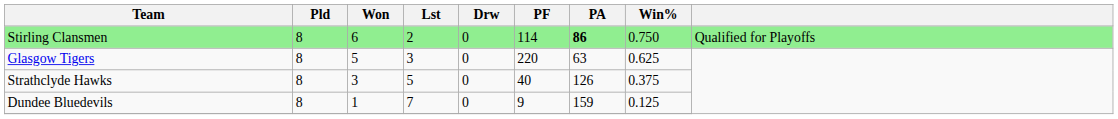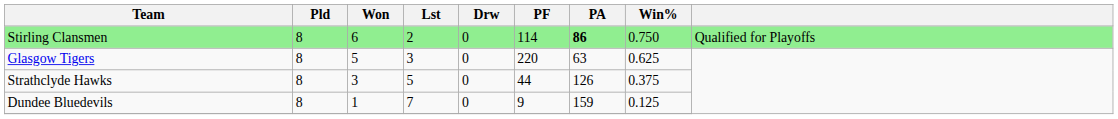 <table class="wikitable" width=65%">
 <tr>
 <th width=26%>Team</th>
 <th width=5%>Pld</th>
 <th width=5%>Won</th>
 <th width=5%>Lst</th>
 <th width=5%>Drw</th>
 <th width=5%>PF</th>
 <th width=5%>PA</th>
 <th width=6%>Win%</th>
 <th width=38%></th>
 </tr>
 <tr style="background:lightgreen">
 <td>Stirling Clansmen</td>
 <td>8</td>
 <td>6</td>
 <td>2</td>
 <td>0</td>
 <td>114</td>
 <td><strong>86</strong></td>
 <td>0.750</td>
 <td>Qualified for Playoffs</td>
 </tr>
 <tr>
 <td><a href='#'>Glasgow Tigers</a></td>
 <td>8</td>
 <td>5</td>
 <td>3</td>
 <td>0</td>
 <td>220</td>
 <td>63</td>
 <td>0.625</td>
 </tr>
 <tr>
 <td>Strathclyde Hawks</td>
 <td>8</td>
 <td>3</td>
 <td>5</td>
 <td>0</td>
-<td>40</td>
+<td>44</td>
 <td>126</td>
 <td>0.375</td>
 </tr>
 <tr>
 <td>Dundee Bluedevils</td>
 <td>8</td>
 <td>1</td>
 <td>7</td>
 <td>0</td>
 <td>9</td>
 <td>159</td>
 <td>0.125</td>
 </tr>
 <tr>
 </tr>
 </table>
